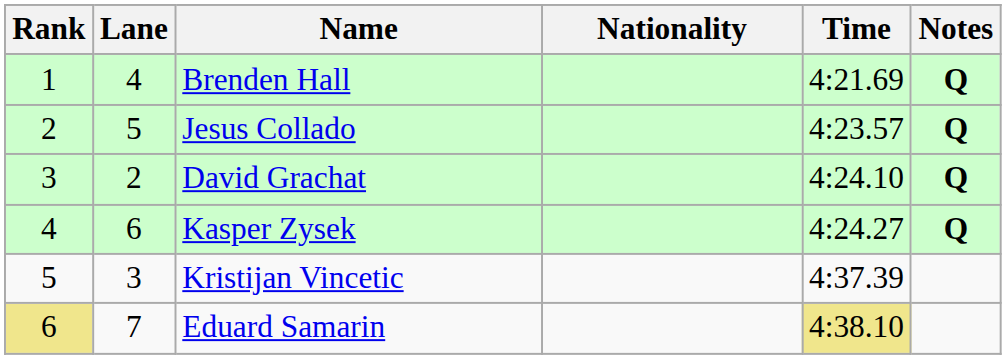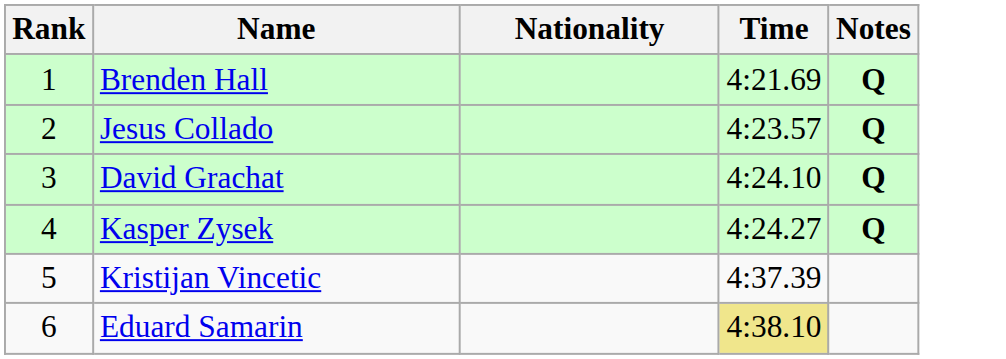 <table class="wikitable sortable" style="text-align:center">
 <tr>
 <th>Rank</th>
-<th>Lane</th>
 <th style="width:180px">Name</th>
 <th style="width:125px">Nationality</th>
 <th>Time</th>
 <th>Notes</th>
 </tr>
 <tr style="background:#cfc;">
 <td>1</td>
-<td>4</td>
 <td style="text-align:left;"><a href='#'>Brenden Hall</a></td>
 <td style="text-align:left;"></td>
 <td>4:21.69</td>
 <td><strong>Q</strong></td>
 </tr>
 <tr style="background:#cfc;">
 <td>2</td>
-<td>5</td>
 <td style="text-align:left;"><a href='#'>Jesus Collado</a></td>
 <td style="text-align:left;"></td>
 <td>4:23.57</td>
 <td><strong>Q</strong></td>
 </tr>
 <tr style="background:#cfc;">
 <td>3</td>
-<td>2</td>
 <td style="text-align:left;"><a href='#'>David Grachat</a></td>
 <td style="text-align:left;"></td>
 <td>4:24.10</td>
 <td><strong>Q</strong></td>
 </tr>
 <tr style="background:#cfc;">
 <td>4</td>
-<td>6</td>
 <td style="text-align:left;"><a href='#'>Kasper Zysek</a></td>
 <td style="text-align:left;"></td>
 <td>4:24.27</td>
 <td><strong>Q</strong></td>
 </tr>
 <tr>
 <td>5</td>
-<td>3</td>
 <td style="text-align:left;"><a href='#'>Kristijan Vincetic</a></td>
 <td style="text-align:left;"></td>
 <td>4:37.39</td>
 <td></td>
 </tr>
 <tr>
-<td style="background: khaki;">6</td>
-<td>7</td>
+<td>6</td>
 <td style="text-align:left;"><a href='#'>Eduard Samarin</a></td>
 <td style="text-align:left;"></td>
 <td style="background: khaki;">4:38.10</td>
 <td></td>
 </tr>
 </table>
